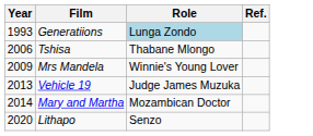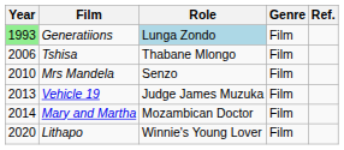 <table class="wikitable">
 <tr>
 <th>Year</th>
 <th>Film</th>
 <th>Role</th>
+<th>Genre</th>
 <th>Ref.</th>
 </tr>
 <tr>
-<td>1993</td>
+<td style="background: lightgreen;">1993</td>
 <td><em>Generatiions</em></td>
 <td style="background: lightblue;">Lunga Zondo</td>
+<td>Film</td>
 <td></td>
 </tr>
 <tr>
 <td>2006</td>
 <td><em>Tshisa</em></td>
 <td>Thabane Mlongo</td>
+<td>Film</td>
 <td></td>
 </tr>
 <tr>
-<td>2009</td>
+<td>2010</td>
 <td><em>Mrs Mandela</em></td>
-<td>Winnie's Young Lover</td>
+<td>Senzo</td>
+<td>Film</td>
 <td></td>
 </tr>
 <tr>
 <td>2013</td>
 <td><em><a href='#'>Vehicle 19</a></em></td>
 <td>Judge James Muzuka</td>
+<td>Film</td>
 <td></td>
 </tr>
 <tr>
 <td>2014</td>
 <td><em><a href='#'>Mary and Martha</a></em></td>
 <td>Mozambican Doctor</td>
+<td>Film</td>
 <td></td>
 </tr>
 <tr>
 <td>2020</td>
 <td><em>Lithapo</em></td>
-<td>Senzo</td>
+<td>Winnie's Young Lover</td>
+<td>Film</td>
 <td></td>
 </tr>
 </table>
